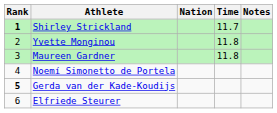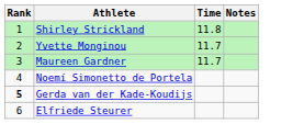 <table class="wikitable sortable" style="text-align:center">
 <tr>
 <th>Rank</th>
 <th>Athlete</th>
-<th>Nation</th>
 <th>Time</th>
 <th>Notes</th>
 </tr>
 <tr bgcolor=#bbf3bb>
-<td><strong>1</strong></td>
+<td>1</td>
 <td align=left><a href='#'>Shirley Strickland</a></td>
-<td align=left></td>
-<td>11.7</td>
+<td>11.8</td>
 <td></td>
 </tr>
 <tr bgcolor=#bbf3bb>
 <td>2</td>
 <td align=left><a href='#'>Yvette Monginou</a></td>
-<td align=left></td>
-<td>11.8</td>
+<td>11.7</td>
 <td></td>
 </tr>
 <tr bgcolor=#bbf3bb>
 <td>3</td>
 <td align=left><a href='#'>Maureen Gardner</a></td>
-<td align=left></td>
-<td>11.8</td>
+<td>11.7</td>
 <td></td>
 </tr>
 <tr>
 <td>4</td>
 <td align=left><a href='#'>Noemí Simonetto de Portela</a></td>
-<td align=left></td>
 <td></td>
 <td></td>
 </tr>
 <tr>
 <td><strong>5</strong></td>
 <td align=left><a href='#'>Gerda van der Kade-Koudijs</a></td>
-<td align=left></td>
 <td></td>
 <td></td>
 </tr>
 <tr>
 <td>6</td>
 <td align=left><a href='#'>Elfriede Steurer</a></td>
-<td align=left></td>
 <td></td>
 <td></td>
 </tr>
 </table>
